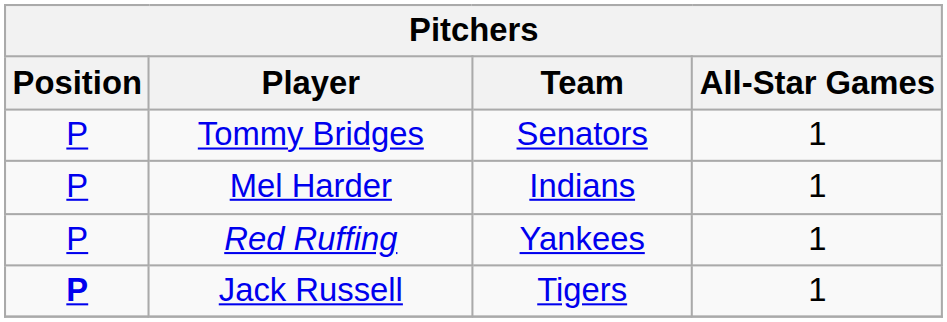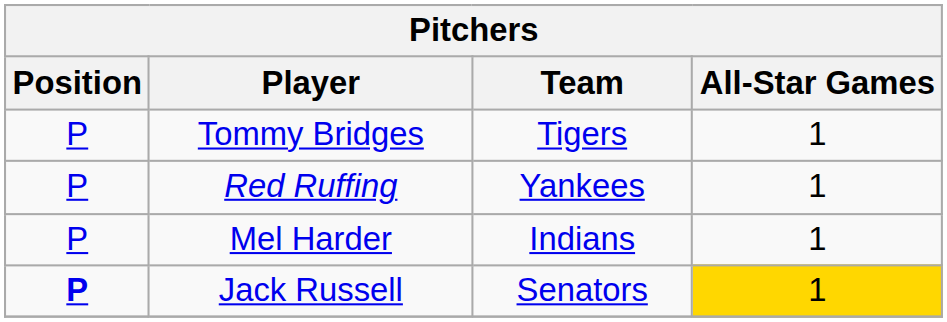 <table class="wikitable" style="font-size: 100%; text-align:right;">
 <tr>
 <th colspan="4">Pitchers</th>
 </tr>
 <tr>
 <th>Position</th>
 <th width="150">Player</th>
 <th width="100">Team</th>
 <th>All-Star Games</th>
 </tr>
 <tr>
 <td align="center"><a href='#'>P</a></td>
 <td align="center"><a href='#'>Tommy Bridges</a></td>
-<td align="center"><a href='#'>Senators</a></td>
+<td align="center"><a href='#'>Tigers</a></td>
+<td align="center">1</td>
+</tr>
+<tr>
+<td align="center"><a href='#'>P</a></td>
+<td align="center"><em><a href='#'>Red Ruffing</a></em></td>
+<td align="center"><a href='#'>Yankees</a></td>
 <td align="center">1</td>
 </tr>
 <tr>
 <td align="center"><a href='#'>P</a></td>
 <td align="center"><a href='#'>Mel Harder</a></td>
 <td align="center"><a href='#'>Indians</a></td>
 <td align="center">1</td>
 </tr>
 <tr>
-<td align="center"><a href='#'>P</a></td>
-<td align="center"><em><a href='#'>Red Ruffing</a></em></td>
-<td align="center"><a href='#'>Yankees</a></td>
-<td align="center">1</td>
-</tr>
-<tr>
 <td align="center"><strong><a href='#'>P</a></strong></td>
 <td align="center"><a href='#'>Jack Russell</a></td>
-<td align="center"><a href='#'>Tigers</a></td>
-<td align="center">1</td>
+<td align="center"><a href='#'>Senators</a></td>
+<td align="center" style="background: gold;">1</td>
 </tr>
 <tr>
 </tr>
 </table>
